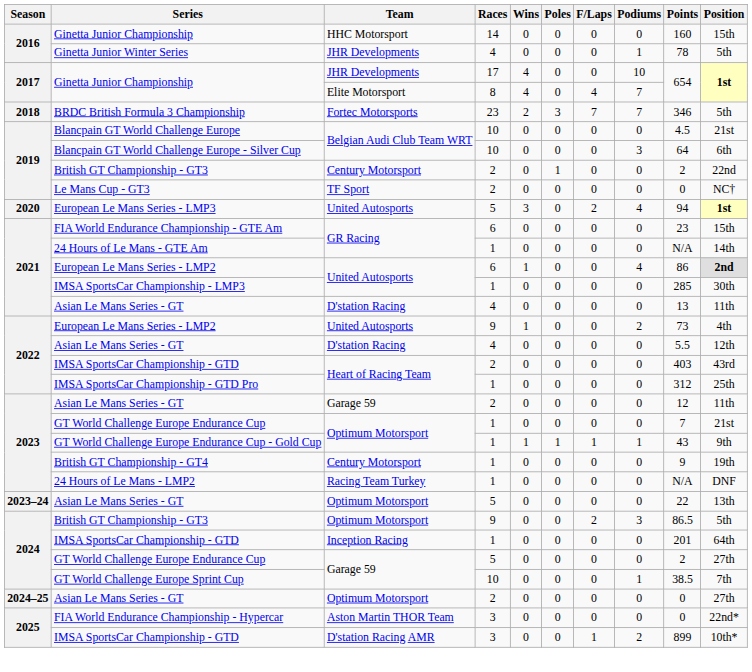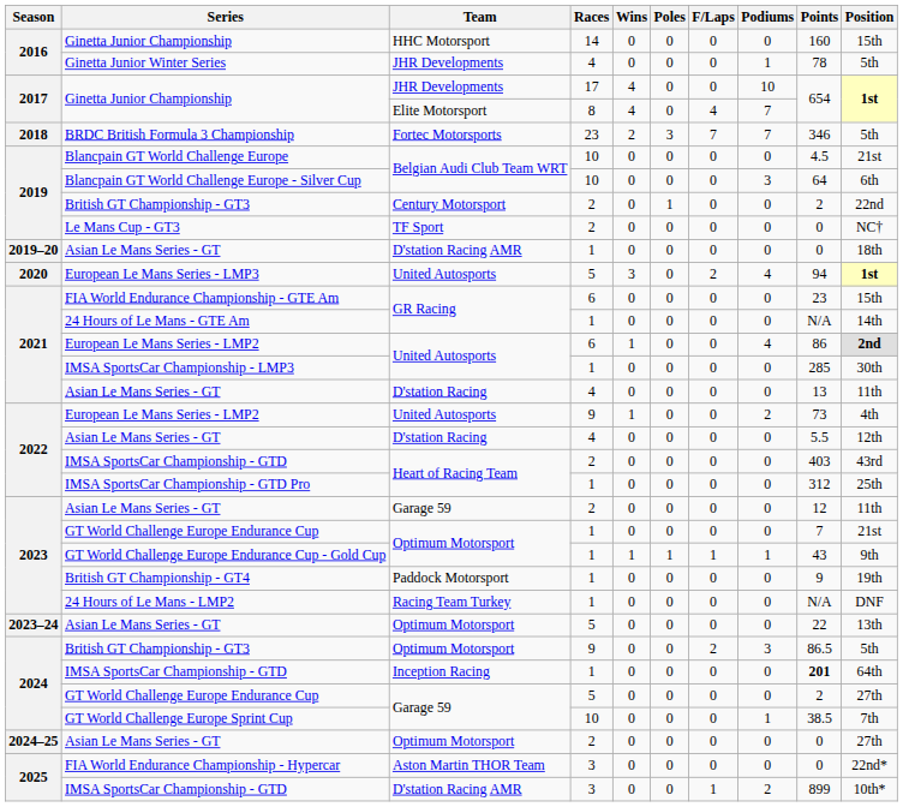 <table class="wikitable" style="font-size: 90%; text-align:center">
 <tr>
 <th>Season</th>
 <th>Series</th>
 <th>Team</th>
 <th>Races</th>
 <th>Wins</th>
 <th>Poles</th>
 <th>F/Laps</th>
 <th>Podiums</th>
 <th>Points</th>
 <th>Position</th>
 </tr>
 <tr>
 <th rowspan=2>2016</th>
 <td align=left><a href='#'>Ginetta Junior Championship</a></td>
 <td align=left>HHC Motorsport</td>
 <td>14</td>
 <td>0</td>
 <td>0</td>
 <td>0</td>
 <td>0</td>
 <td>160</td>
 <td>15th</td>
 </tr>
 <tr>
 <td align=left><a href='#'>Ginetta Junior Winter Series</a></td>
 <td align=left><a href='#'>JHR Developments</a></td>
 <td>4</td>
 <td>0</td>
 <td>0</td>
 <td>0</td>
 <td>1</td>
 <td>78</td>
 <td>5th</td>
 </tr>
 <tr>
 <th rowspan=2>2017</th>
 <td rowspan=2 align=left><a href='#'>Ginetta Junior Championship</a></td>
 <td align=left><a href='#'>JHR Developments</a></td>
 <td>17</td>
 <td>4</td>
 <td>0</td>
 <td>0</td>
 <td>10</td>
 <td rowspan=2>654</td>
 <td rowspan=2 style="background:#FFFFBF;"><strong>1st</strong></td>
 </tr>
 <tr>
 <td align=left>Elite Motorsport</td>
 <td>8</td>
 <td>4</td>
 <td>0</td>
 <td>4</td>
 <td>7</td>
 </tr>
 <tr>
 <th>2018</th>
 <td align=left><a href='#'>BRDC British Formula 3 Championship</a></td>
 <td align=left><a href='#'>Fortec Motorsports</a></td>
 <td>23</td>
 <td>2</td>
 <td>3</td>
 <td>7</td>
 <td>7</td>
 <td>346</td>
 <td>5th</td>
 </tr>
 <tr>
 <th rowspan=4>2019</th>
 <td align=left><a href='#'>Blancpain GT World Challenge Europe</a></td>
 <td rowspan=2 align=left nowrap><a href='#'>Belgian Audi Club Team WRT</a></td>
 <td>10</td>
 <td>0</td>
 <td>0</td>
 <td>0</td>
 <td>0</td>
 <td>4.5</td>
 <td>21st</td>
 </tr>
 <tr>
 <td align=left><a href='#'>Blancpain GT World Challenge Europe - Silver Cup</a></td>
 <td>10</td>
 <td>0</td>
 <td>0</td>
 <td>0</td>
 <td>3</td>
 <td>64</td>
 <td>6th</td>
 </tr>
 <tr>
 <td align=left><a href='#'>British GT Championship - GT3</a></td>
 <td align=left><a href='#'>Century Motorsport</a></td>
 <td>2</td>
 <td>0</td>
 <td>1</td>
 <td>0</td>
 <td>0</td>
 <td>2</td>
 <td>22nd</td>
 </tr>
 <tr>
 <td align=left><a href='#'>Le Mans Cup - GT3</a></td>
 <td align=left><a href='#'>TF Sport</a></td>
 <td>2</td>
 <td>0</td>
 <td>0</td>
 <td>0</td>
 <td>0</td>
 <td>0</td>
 <td>NC†</td>
+</tr>
+<tr>
+<th>2019–20</th>
+<td align=left><a href='#'>Asian Le Mans Series - GT</a></td>
+<td align=left><a href='#'>D'station Racing</a> <a href='#'>AMR</a></td>
+<td>1</td>
+<td>0</td>
+<td>0</td>
+<td>0</td>
+<td>0</td>
+<td>0</td>
+<td>18th</td>
 </tr>
 <tr>
 <th>2020</th>
 <td align=left><a href='#'>European Le Mans Series - LMP3</a></td>
 <td align=left><a href='#'>United Autosports</a></td>
 <td>5</td>
 <td>3</td>
 <td>0</td>
 <td>2</td>
 <td>4</td>
 <td>94</td>
 <td style="background:#FFFFBF;"><strong>1st</strong></td>
 </tr>
 <tr>
 <th rowspan=5>2021</th>
 <td align=left><a href='#'>FIA World Endurance Championship - GTE Am</a></td>
 <td rowspan=2 align=left><a href='#'>GR Racing</a></td>
 <td>6</td>
 <td>0</td>
 <td>0</td>
 <td>0</td>
 <td>0</td>
 <td>23</td>
 <td>15th</td>
 </tr>
 <tr>
 <td align=left><a href='#'>24 Hours of Le Mans - GTE Am</a></td>
 <td>1</td>
 <td>0</td>
 <td>0</td>
 <td>0</td>
 <td>0</td>
 <td>N/A</td>
 <td>14th</td>
 </tr>
 <tr>
 <td align=left><a href='#'>European Le Mans Series - LMP2</a></td>
 <td rowspan=2 align=left><a href='#'>United Autosports</a></td>
 <td>6</td>
 <td>1</td>
 <td>0</td>
 <td>0</td>
 <td>4</td>
 <td>86</td>
 <td style="background:#DFDFDF;"><strong>2nd</strong></td>
 </tr>
 <tr>
 <td align=left><a href='#'>IMSA SportsCar Championship - LMP3</a></td>
 <td>1</td>
 <td>0</td>
 <td>0</td>
 <td>0</td>
 <td>0</td>
 <td>285</td>
 <td>30th</td>
 </tr>
 <tr>
 <td align=left><a href='#'>Asian Le Mans Series - GT</a></td>
 <td align=left><a href='#'>D'station Racing</a></td>
 <td>4</td>
 <td>0</td>
 <td>0</td>
 <td>0</td>
 <td>0</td>
 <td>13</td>
 <td>11th</td>
 </tr>
 <tr>
 <th rowspan="4">2022</th>
 <td align=left><a href='#'>European Le Mans Series - LMP2</a></td>
 <td align=left><a href='#'>United Autosports</a></td>
 <td>9</td>
 <td>1</td>
 <td>0</td>
 <td>0</td>
 <td>2</td>
 <td>73</td>
 <td>4th</td>
 </tr>
 <tr>
 <td align=left><a href='#'>Asian Le Mans Series - GT</a></td>
 <td align=left><a href='#'>D'station Racing</a></td>
 <td>4</td>
 <td>0</td>
 <td>0</td>
 <td>0</td>
 <td>0</td>
 <td>5.5</td>
 <td>12th</td>
 </tr>
 <tr>
 <td align=left><a href='#'>IMSA SportsCar Championship - GTD</a></td>
 <td rowspan="2" align="left"><a href='#'>Heart of Racing Team</a></td>
 <td>2</td>
 <td>0</td>
 <td>0</td>
 <td>0</td>
 <td>0</td>
 <td>403</td>
 <td>43rd</td>
 </tr>
 <tr>
 <td align=left><a href='#'>IMSA SportsCar Championship - GTD Pro</a></td>
 <td>1</td>
 <td>0</td>
 <td>0</td>
 <td>0</td>
 <td>0</td>
 <td>312</td>
 <td>25th</td>
 </tr>
 <tr>
 <th rowspan="5">2023</th>
 <td align=left><a href='#'>Asian Le Mans Series - GT</a></td>
 <td align=left>Garage 59</td>
 <td>2</td>
 <td>0</td>
 <td>0</td>
 <td>0</td>
 <td>0</td>
 <td>12</td>
 <td>11th</td>
 </tr>
 <tr>
 <td align=left><a href='#'>GT World Challenge Europe Endurance Cup</a></td>
 <td align=left rowspan=2><a href='#'>Optimum Motorsport</a></td>
 <td>1</td>
 <td>0</td>
 <td>0</td>
 <td>0</td>
 <td>0</td>
 <td>7</td>
 <td>21st</td>
 </tr>
 <tr>
 <td align=left nowrap><a href='#'>GT World Challenge Europe Endurance Cup - Gold Cup</a></td>
 <td>1</td>
 <td>1</td>
 <td>1</td>
 <td>1</td>
 <td>1</td>
 <td>43</td>
 <td>9th</td>
 </tr>
 <tr>
 <td align=left><a href='#'>British GT Championship - GT4</a></td>
-<td align=left><a href='#'>Century Motorsport</a></td>
+<td align=left>Paddock Motorsport</td>
 <td>1</td>
 <td>0</td>
 <td>0</td>
 <td>0</td>
 <td>0</td>
 <td>9</td>
 <td>19th</td>
 </tr>
 <tr>
 <td align=left><a href='#'>24 Hours of Le Mans - LMP2</a></td>
 <td align=left><a href='#'>Racing Team Turkey</a></td>
 <td>1</td>
 <td>0</td>
 <td>0</td>
 <td>0</td>
 <td>0</td>
 <td>N/A</td>
 <td>DNF</td>
 </tr>
 <tr>
 <th nowrap>2023–24</th>
 <td align=left><a href='#'>Asian Le Mans Series - GT</a></td>
 <td align=left><a href='#'>Optimum Motorsport</a></td>
 <td>5</td>
 <td>0</td>
 <td>0</td>
 <td>0</td>
 <td>0</td>
 <td>22</td>
 <td>13th</td>
 </tr>
 <tr>
 <th rowspan="4">2024</th>
 <td align=left><a href='#'>British GT Championship - GT3</a></td>
 <td align=left><a href='#'>Optimum Motorsport</a></td>
 <td>9</td>
 <td>0</td>
 <td>0</td>
 <td>2</td>
 <td>3</td>
 <td>86.5</td>
 <td>5th</td>
 </tr>
 <tr>
 <td align=left><a href='#'>IMSA SportsCar Championship - GTD</a></td>
 <td align=left><a href='#'>Inception Racing</a></td>
 <td>1</td>
 <td>0</td>
 <td>0</td>
 <td>0</td>
 <td>0</td>
-<td>201</td>
+<td><strong>201</strong></td>
 <td>64th</td>
 </tr>
 <tr>
 <td align=left><a href='#'>GT World Challenge Europe Endurance Cup</a></td>
 <td rowspan="2" align=left>Garage 59</td>
 <td>5</td>
 <td>0</td>
 <td>0</td>
 <td>0</td>
 <td>0</td>
 <td>2</td>
 <td>27th</td>
 </tr>
 <tr>
 <td align=left><a href='#'>GT World Challenge Europe Sprint Cup</a></td>
 <td>10</td>
 <td>0</td>
 <td>0</td>
 <td>0</td>
 <td>1</td>
 <td>38.5</td>
 <td>7th</td>
 </tr>
 <tr>
 <th>2024–25</th>
 <td align=left><a href='#'>Asian Le Mans Series - GT</a></td>
 <td align=left><a href='#'>Optimum Motorsport</a></td>
 <td>2</td>
 <td>0</td>
 <td>0</td>
 <td>0</td>
 <td>0</td>
 <td>0</td>
 <td>27th</td>
 </tr>
 <tr>
 <th rowspan=2>2025</th>
 <td align=left><a href='#'>FIA World Endurance Championship - Hypercar</a></td>
 <td align=left><a href='#'>Aston Martin THOR Team</a></td>
 <td>3</td>
 <td>0</td>
 <td>0</td>
 <td>0</td>
 <td>0</td>
 <td>0</td>
 <td>22nd*</td>
 </tr>
 <tr>
 <td align=left><a href='#'>IMSA SportsCar Championship - GTD</a></td>
 <td align=left><a href='#'>D'station Racing</a> <a href='#'>AMR</a></td>
 <td>3</td>
 <td>0</td>
 <td>0</td>
 <td>1</td>
 <td>2</td>
 <td>899</td>
 <td>10th*</td>
 </tr>
 </table>
